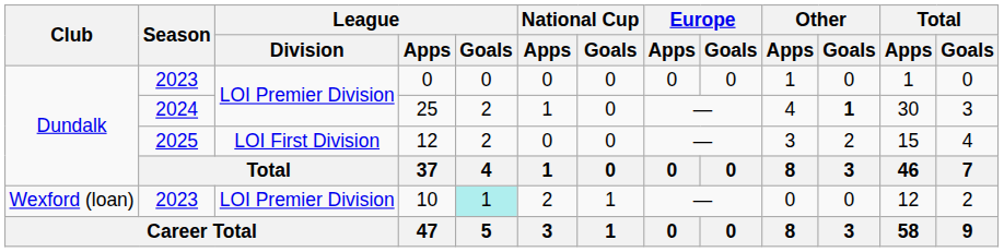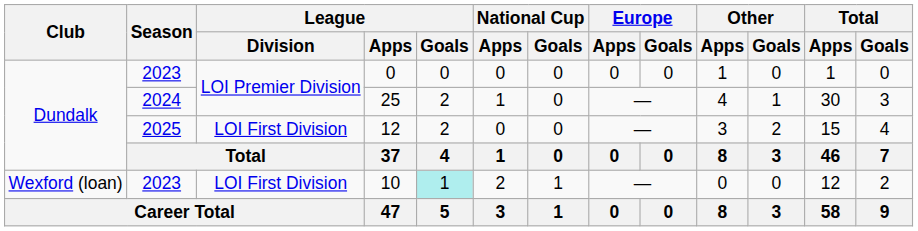 <table class=wikitable style="text-align: center">
 <tr>
 <th rowspan=2>Club</th>
 <th rowspan=2>Season</th>
 <th colspan=3>League</th>
 <th colspan=2>National Cup</th>
 <th colspan=2><a href='#'>Europe</a></th>
 <th colspan=2>Other</th>
 <th colspan=2>Total</th>
 </tr>
 <tr>
 <th>Division</th>
 <th>Apps</th>
 <th>Goals</th>
 <th>Apps</th>
 <th>Goals</th>
 <th>Apps</th>
 <th>Goals</th>
 <th>Apps</th>
 <th>Goals</th>
 <th>Apps</th>
 <th>Goals</th>
 </tr>
 <tr>
 <td rowspan="4"><a href='#'>Dundalk</a></td>
 <td><a href='#'>2023</a></td>
 <td rowspan="2"><a href='#'>LOI Premier Division</a></td>
 <td>0</td>
 <td>0</td>
 <td>0</td>
 <td>0</td>
 <td>0</td>
 <td>0</td>
 <td>1</td>
 <td>0</td>
 <td>1</td>
 <td>0</td>
 </tr>
 <tr>
 <td><a href='#'>2024</a></td>
 <td>25</td>
 <td>2</td>
 <td>1</td>
 <td>0</td>
 <td colspan="2">—</td>
 <td>4</td>
-<td><strong>1</strong></td>
+<td>1</td>
 <td>30</td>
 <td>3</td>
 </tr>
 <tr>
 <td><a href='#'>2025</a></td>
 <td><a href='#'>LOI First Division</a></td>
 <td>12</td>
 <td>2</td>
 <td>0</td>
 <td>0</td>
 <td colspan="2">—</td>
 <td>3</td>
 <td>2</td>
 <td>15</td>
 <td>4</td>
 </tr>
 <tr>
 <th colspan="2">Total</th>
 <th>37</th>
 <th>4</th>
 <th>1</th>
 <th>0</th>
 <th>0</th>
 <th>0</th>
 <th>8</th>
 <th>3</th>
 <th>46</th>
 <th>7</th>
 </tr>
 <tr>
 <td><a href='#'>Wexford</a> (loan)</td>
 <td><a href='#'>2023</a></td>
-<td><a href='#'>LOI Premier Division</a></td>
+<td><a href='#'>LOI First Division</a></td>
 <td>10</td>
 <td style="background: paleturquoise;">1</td>
 <td>2</td>
 <td>1</td>
 <td colspan="2">—</td>
 <td>0</td>
 <td>0</td>
 <td>12</td>
 <td>2</td>
 </tr>
 <tr>
 <th colspan="3">Career Total</th>
 <th>47</th>
 <th>5</th>
 <th>3</th>
 <th>1</th>
 <th>0</th>
 <th>0</th>
 <th>8</th>
 <th>3</th>
 <th>58</th>
 <th>9</th>
 </tr>
 </table>
